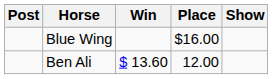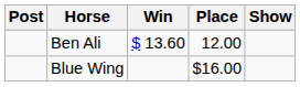 <table class="wikitable" border="1">
 <tr>
 <th>Post</th>
 <th>Horse</th>
 <th>Win</th>
 <th>Place</th>
 <th>Show</th>
 </tr>
 <tr>
 <td align="right"></td>
+<td>Ben Ali</td>
+<td align="right"><a href='#'>$</a> 13.60</td>
+<td align="right">12.00</td>
+<td align="right"></td>
+</tr>
+<tr>
+<td align="right"></td>
 <td>Blue Wing</td>
 <td align="right"></td>
 <td align="right">$16.00</td>
 <td align="right"></td>
 </tr>
-<tr>
-<td align="right"></td>
-<td>Ben Ali</td>
-<td align="right"><a href='#'>$</a> 13.60</td>
-<td align="right">12.00</td>
-<td align="right"></td>
-</tr>
 </table>
